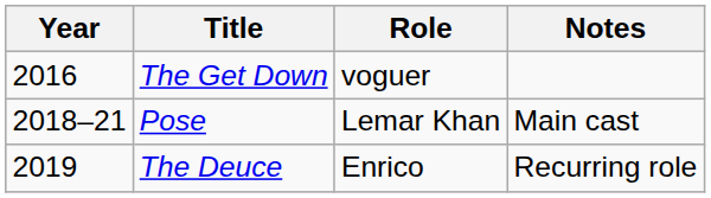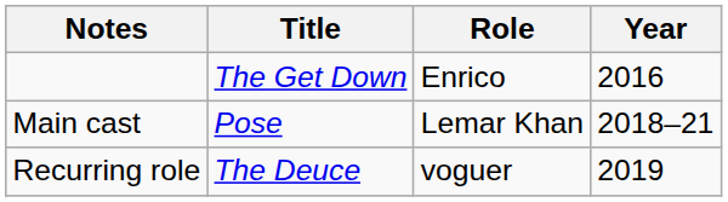 <table class="wikitable sortable">
 <tr>
-<th>Year</th>
+<th>Notes</th>
 <th>Title</th>
 <th>Role</th>
-<th>Notes</th>
+<th>Year</th>
 </tr>
 <tr>
+<td></td>
+<td><em><a href='#'>The Get Down</a></em></td>
+<td>Enrico</td>
 <td>2016</td>
-<td><em><a href='#'>The Get Down</a></em></td>
-<td>voguer</td>
-<td></td>
 </tr>
 <tr>
-<td>2018–21</td>
+<td>Main cast</td>
 <td><em><a href='#'>Pose</a></em></td>
 <td>Lemar Khan</td>
-<td>Main cast</td>
+<td>2018–21</td>
 </tr>
 <tr>
+<td>Recurring role</td>
+<td><em><a href='#'>The Deuce</a></em></td>
+<td>voguer</td>
 <td>2019</td>
-<td><em><a href='#'>The Deuce</a></em></td>
-<td>Enrico</td>
-<td>Recurring role</td>
 </tr>
 </table>
